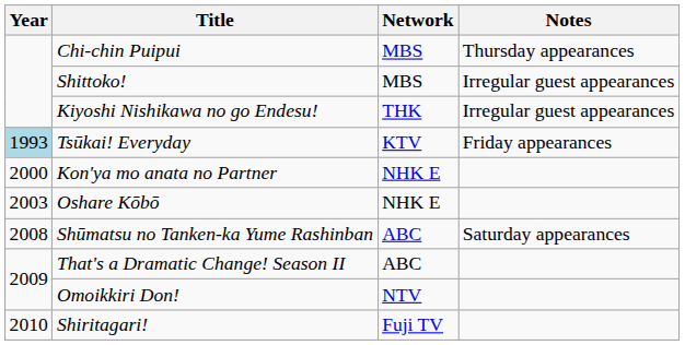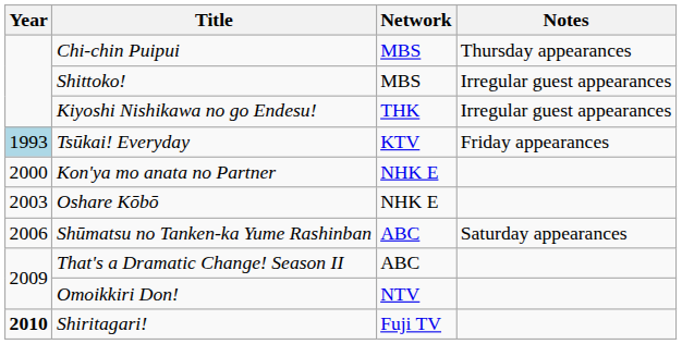 <table class="wikitable">
 <tr>
 <th>Year</th>
 <th>Title</th>
 <th>Network</th>
 <th>Notes</th>
 </tr>
 <tr>
 <td rowspan="3"></td>
 <td><em>Chi-chin Puipui</em></td>
 <td><a href='#'>MBS</a></td>
 <td>Thursday appearances</td>
 </tr>
 <tr>
 <td><em>Shittoko!</em></td>
 <td>MBS</td>
 <td>Irregular guest appearances</td>
 </tr>
 <tr>
 <td><em>Kiyoshi Nishikawa no go Endesu!</em></td>
 <td><a href='#'>THK</a></td>
 <td>Irregular guest appearances</td>
 </tr>
 <tr>
 <td style="background: lightblue;">1993</td>
 <td><em>Tsūkai! Everyday</em></td>
 <td><a href='#'>KTV</a></td>
 <td>Friday appearances</td>
 </tr>
 <tr>
 <td>2000</td>
 <td><em>Kon'ya mo anata no Partner</em></td>
 <td><a href='#'>NHK E</a></td>
 <td></td>
 </tr>
 <tr>
 <td>2003</td>
 <td><em>Oshare Kōbō</em></td>
 <td>NHK E</td>
 <td></td>
 </tr>
 <tr>
-<td>2008</td>
+<td>2006</td>
 <td><em>Shūmatsu no Tanken-ka Yume Rashinban</em></td>
 <td><a href='#'>ABC</a></td>
 <td>Saturday appearances</td>
 </tr>
 <tr>
 <td rowspan="2">2009</td>
 <td><em>That's a Dramatic Change! Season II</em></td>
 <td>ABC</td>
 <td></td>
 </tr>
 <tr>
 <td><em>Omoikkiri Don!</em></td>
 <td><a href='#'>NTV</a></td>
 <td></td>
 </tr>
 <tr>
-<td>2010</td>
+<td><strong>2010</strong></td>
 <td><em>Shiritagari!</em></td>
 <td><a href='#'>Fuji TV</a></td>
 <td></td>
 </tr>
 </table>
